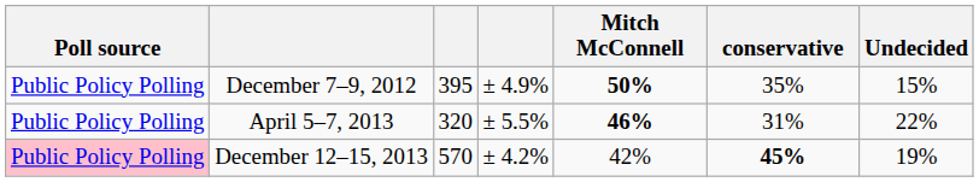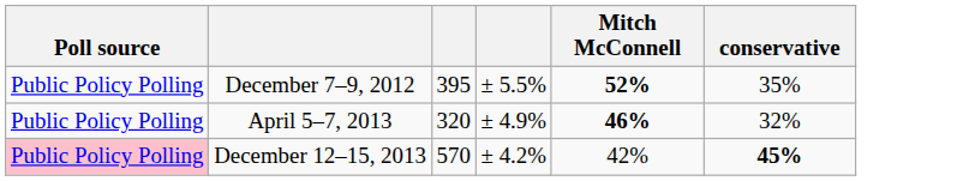 <table class="wikitable" style="text-align:center">
 <tr valign= bottom>
 <th>Poll source</th>
 <th></th>
 <th></th>
 <th></th>
 <th style="width:100px;">Mitch<br>McConnell</th>
 <th style="width:100px;"><br>conservative</th>
-<th>Undecided</th>
 </tr>
 <tr>
 <td align=left><a href='#'>Public Policy Polling</a></td>
 <td>December 7–9, 2012</td>
 <td>395</td>
-<td>± 4.9%</td>
-<td><strong>50%</strong></td>
+<td>± 5.5%</td>
+<td><strong>52%</strong></td>
 <td>35%</td>
-<td>15%</td>
 </tr>
 <tr>
 <td align=left><a href='#'>Public Policy Polling</a></td>
 <td>April 5–7, 2013</td>
 <td>320</td>
-<td>± 5.5%</td>
+<td>± 4.9%</td>
 <td><strong>46%</strong></td>
-<td>31%</td>
-<td>22%</td>
+<td>32%</td>
 </tr>
 <tr>
 <td align=left style="background: pink;"><a href='#'>Public Policy Polling</a></td>
 <td>December 12–15, 2013</td>
 <td>570</td>
 <td>± 4.2%</td>
 <td>42%</td>
 <td><strong>45%</strong></td>
-<td>19%</td>
 </tr>
 </table>
